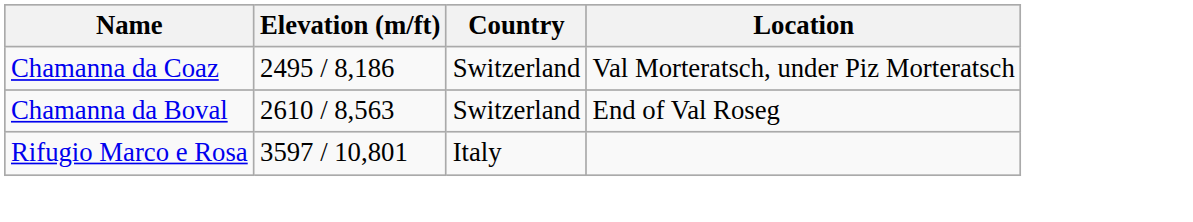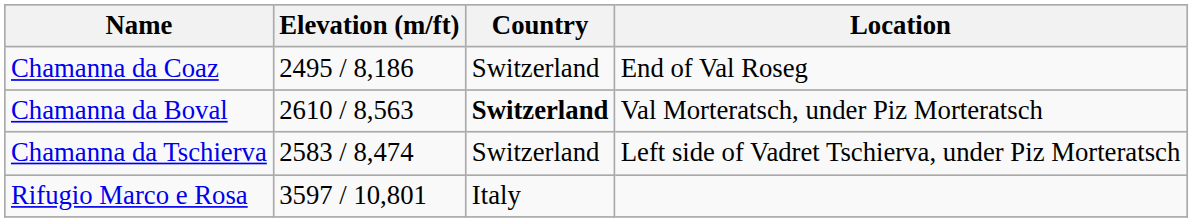 <table style="border-collapse: collapse" class="wikitable sortable">
 <tr>
 <th>Name</th>
 <th>Elevation (m/ft)</th>
 <th>Country</th>
 <th>Location</th>
 </tr>
 <tr>
 <td><a href='#'>Chamanna da Coaz</a></td>
 <td>2495 / 8,186</td>
 <td>Switzerland</td>
-<td>Val Morteratsch, under Piz Morteratsch</td>
+<td>End of Val Roseg</td>
 </tr>
 <tr>
 <td><a href='#'>Chamanna da Boval</a></td>
 <td>2610 / 8,563</td>
+<td><strong>Switzerland</strong></td>
+<td>Val Morteratsch, under Piz Morteratsch</td>
+</tr>
+<tr>
+<td><a href='#'>Chamanna da Tschierva</a></td>
+<td>2583 / 8,474</td>
 <td>Switzerland</td>
-<td>End of Val Roseg</td>
+<td>Left side of Vadret Tschierva, under Piz Morteratsch</td>
 </tr>
 <tr>
 <td><a href='#'>Rifugio Marco e Rosa</a></td>
 <td>3597 / 10,801</td>
 <td>Italy</td>
 </tr>
 </table>
